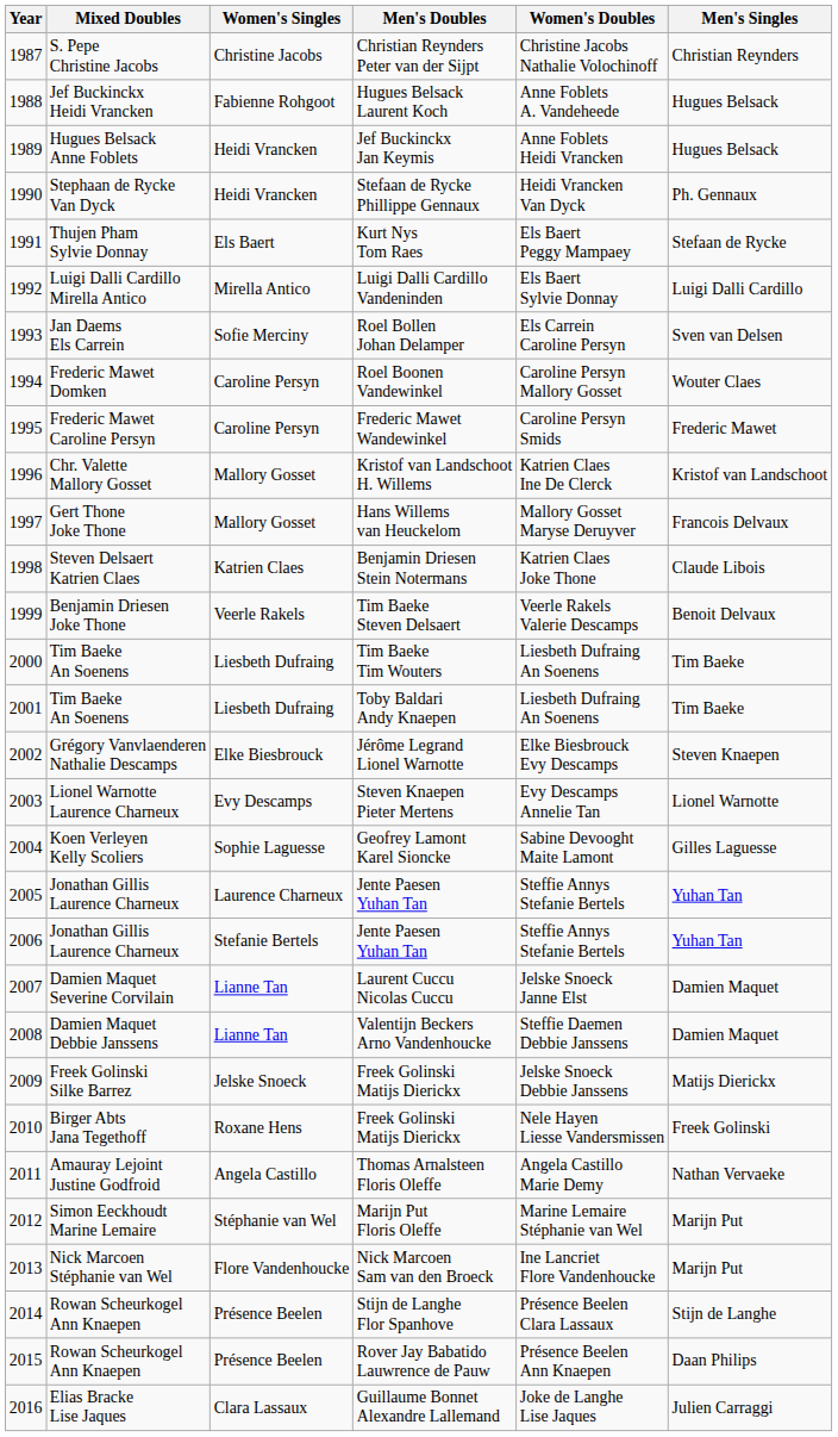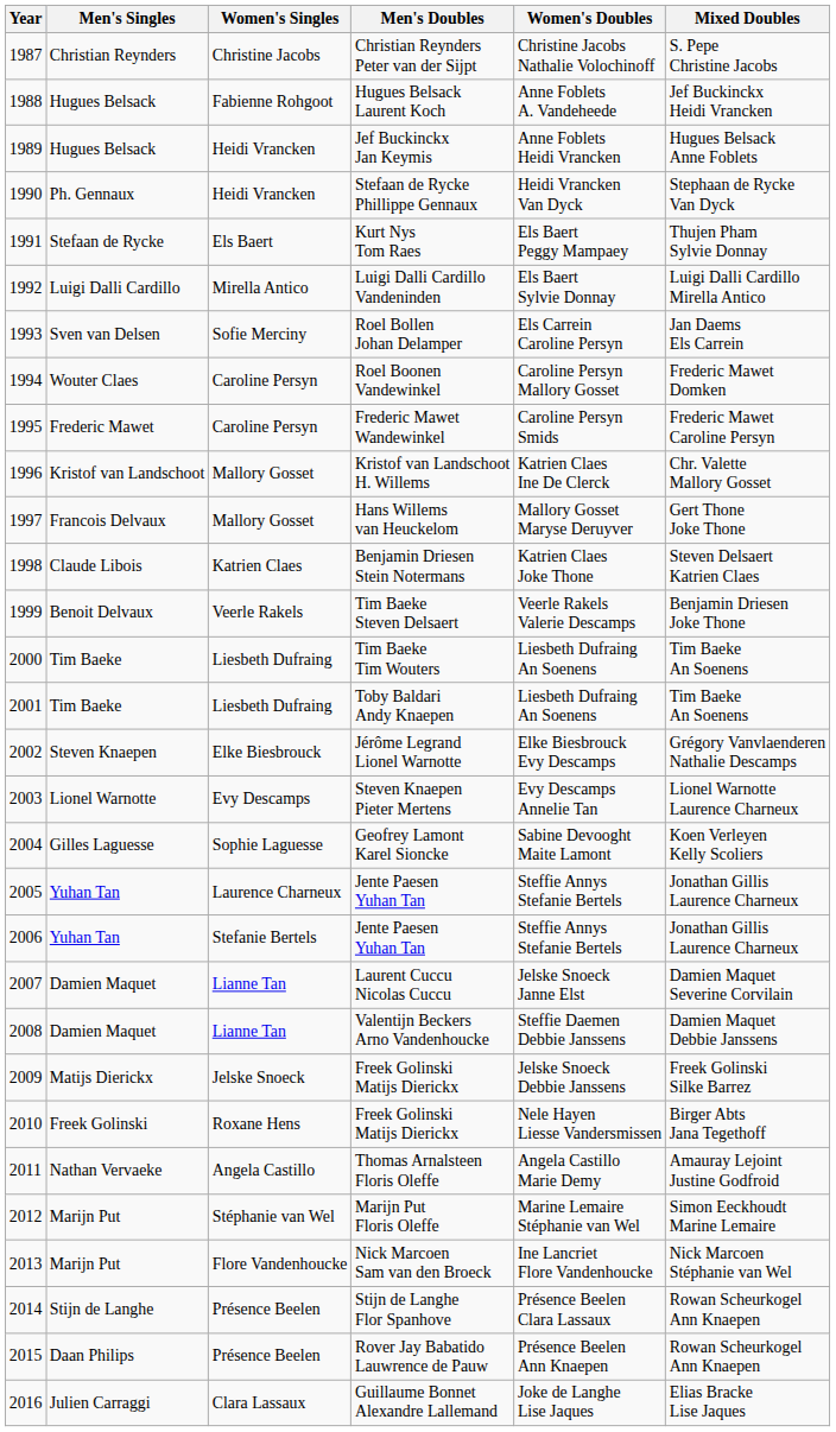 <table class=wikitable style="font-size:90%;">
 <tr style="background-color:#ABCDEF">
 <th>Year</th>
-<th>Mixed Doubles</th>
+<th>Men's Singles</th>
 <th>Women's Singles</th>
 <th>Men's Doubles</th>
 <th>Women's Doubles</th>
-<th>Men's Singles</th>
+<th>Mixed Doubles</th>
 </tr>
 <tr>
 <td>1987</td>
-<td>S. Pepe <br> Christine Jacobs</td>
+<td>Christian Reynders</td>
 <td>Christine Jacobs</td>
 <td>Christian Reynders <br> Peter van der Sijpt</td>
 <td>Christine Jacobs <br> Nathalie Volochinoff</td>
-<td>Christian Reynders</td>
+<td>S. Pepe <br> Christine Jacobs</td>
 </tr>
 <tr>
 <td>1988</td>
-<td>Jef Buckinckx <br> Heidi Vrancken</td>
+<td>Hugues Belsack</td>
 <td>Fabienne Rohgoot</td>
 <td>Hugues Belsack <br> Laurent Koch</td>
 <td>Anne Foblets <br> A. Vandeheede</td>
-<td>Hugues Belsack</td>
+<td>Jef Buckinckx <br> Heidi Vrancken</td>
 </tr>
 <tr>
 <td>1989</td>
-<td>Hugues Belsack <br> Anne Foblets</td>
+<td>Hugues Belsack</td>
 <td>Heidi Vrancken</td>
 <td>Jef Buckinckx <br> Jan Keymis</td>
 <td>Anne Foblets <br> Heidi Vrancken</td>
-<td>Hugues Belsack</td>
+<td>Hugues Belsack <br> Anne Foblets</td>
 </tr>
 <tr>
 <td>1990</td>
-<td>Stephaan de Rycke <br> Van Dyck</td>
+<td>Ph. Gennaux</td>
 <td>Heidi Vrancken</td>
 <td>Stefaan de Rycke <br> Phillippe Gennaux</td>
 <td>Heidi Vrancken <br> Van Dyck</td>
-<td>Ph. Gennaux</td>
+<td>Stephaan de Rycke <br> Van Dyck</td>
 </tr>
 <tr>
 <td>1991</td>
-<td>Thujen Pham <br> Sylvie Donnay</td>
+<td>Stefaan de Rycke</td>
 <td>Els Baert</td>
 <td>Kurt Nys <br> Tom Raes</td>
 <td>Els Baert <br> Peggy Mampaey</td>
-<td>Stefaan de Rycke</td>
+<td>Thujen Pham <br> Sylvie Donnay</td>
 </tr>
 <tr>
 <td>1992</td>
-<td>Luigi Dalli Cardillo <br> Mirella Antico</td>
+<td>Luigi Dalli Cardillo</td>
 <td>Mirella Antico</td>
 <td>Luigi Dalli Cardillo <br> Vandeninden</td>
 <td>Els Baert <br> Sylvie Donnay</td>
-<td>Luigi Dalli Cardillo</td>
+<td>Luigi Dalli Cardillo <br> Mirella Antico</td>
 </tr>
 <tr>
 <td>1993</td>
-<td>Jan Daems <br> Els Carrein</td>
+<td>Sven van Delsen</td>
 <td>Sofie Merciny</td>
 <td>Roel Bollen <br> Johan Delamper</td>
 <td>Els Carrein <br> Caroline Persyn</td>
-<td>Sven van Delsen</td>
+<td>Jan Daems <br> Els Carrein</td>
 </tr>
 <tr>
 <td>1994</td>
-<td>Frederic Mawet <br> Domken</td>
+<td>Wouter Claes</td>
 <td>Caroline Persyn</td>
 <td>Roel Boonen <br> Vandewinkel</td>
 <td>Caroline Persyn <br> Mallory Gosset</td>
-<td>Wouter Claes</td>
+<td>Frederic Mawet <br> Domken</td>
 </tr>
 <tr>
 <td>1995</td>
-<td>Frederic Mawet <br> Caroline Persyn</td>
+<td>Frederic Mawet</td>
 <td>Caroline Persyn</td>
 <td>Frederic Mawet <br> Wandewinkel</td>
 <td>Caroline Persyn <br> Smids</td>
-<td>Frederic Mawet</td>
+<td>Frederic Mawet <br> Caroline Persyn</td>
 </tr>
 <tr>
 <td>1996</td>
-<td>Chr. Valette <br> Mallory Gosset</td>
+<td>Kristof van Landschoot</td>
 <td>Mallory Gosset</td>
 <td>Kristof van Landschoot <br> H. Willems</td>
 <td>Katrien Claes <br> Ine De Clerck</td>
-<td>Kristof van Landschoot</td>
+<td>Chr. Valette <br> Mallory Gosset</td>
 </tr>
 <tr>
 <td>1997</td>
-<td>Gert Thone <br> Joke Thone</td>
+<td>Francois Delvaux</td>
 <td>Mallory Gosset</td>
 <td>Hans Willems <br> van Heuckelom</td>
 <td>Mallory Gosset <br> Maryse Deruyver</td>
-<td>Francois Delvaux</td>
+<td>Gert Thone <br> Joke Thone</td>
 </tr>
 <tr>
 <td>1998</td>
-<td>Steven Delsaert <br> Katrien Claes</td>
+<td>Claude Libois</td>
 <td>Katrien Claes</td>
 <td>Benjamin Driesen <br> Stein Notermans</td>
 <td>Katrien Claes <br> Joke Thone</td>
-<td>Claude Libois</td>
+<td>Steven Delsaert <br> Katrien Claes</td>
 </tr>
 <tr>
 <td>1999</td>
-<td>Benjamin Driesen <br> Joke Thone</td>
+<td>Benoit Delvaux</td>
 <td>Veerle Rakels</td>
 <td>Tim Baeke <br> Steven Delsaert</td>
 <td>Veerle Rakels <br> Valerie Descamps</td>
-<td>Benoit Delvaux</td>
+<td>Benjamin Driesen <br> Joke Thone</td>
 </tr>
 <tr>
 <td>2000</td>
-<td>Tim Baeke <br> An Soenens</td>
+<td>Tim Baeke</td>
 <td>Liesbeth Dufraing</td>
 <td>Tim Baeke <br> Tim Wouters</td>
 <td>Liesbeth Dufraing <br> An Soenens</td>
-<td>Tim Baeke</td>
+<td>Tim Baeke <br> An Soenens</td>
 </tr>
 <tr>
 <td>2001</td>
-<td>Tim Baeke <br> An Soenens</td>
+<td>Tim Baeke</td>
 <td>Liesbeth Dufraing</td>
 <td>Toby Baldari <br> Andy Knaepen</td>
 <td>Liesbeth Dufraing <br> An Soenens</td>
-<td>Tim Baeke</td>
+<td>Tim Baeke <br> An Soenens</td>
 </tr>
 <tr>
 <td>2002</td>
-<td>Grégory Vanvlaenderen <br> Nathalie Descamps</td>
+<td>Steven Knaepen</td>
 <td>Elke Biesbrouck</td>
 <td>Jérôme Legrand <br> Lionel Warnotte</td>
 <td>Elke Biesbrouck <br> Evy Descamps</td>
-<td>Steven Knaepen</td>
+<td>Grégory Vanvlaenderen <br> Nathalie Descamps</td>
 </tr>
 <tr>
 <td>2003</td>
-<td>Lionel Warnotte <br> Laurence Charneux</td>
+<td>Lionel Warnotte</td>
 <td>Evy Descamps</td>
 <td>Steven Knaepen <br> Pieter Mertens</td>
 <td>Evy Descamps <br> Annelie Tan</td>
-<td>Lionel Warnotte</td>
+<td>Lionel Warnotte <br> Laurence Charneux</td>
 </tr>
 <tr>
 <td>2004</td>
-<td>Koen Verleyen <br> Kelly Scoliers</td>
+<td>Gilles Laguesse</td>
 <td>Sophie Laguesse</td>
 <td>Geofrey Lamont <br> Karel Sioncke</td>
 <td>Sabine Devooght <br> Maite Lamont</td>
-<td>Gilles Laguesse</td>
+<td>Koen Verleyen <br> Kelly Scoliers</td>
 </tr>
 <tr>
 <td>2005</td>
-<td>Jonathan Gillis <br> Laurence Charneux</td>
+<td><a href='#'>Yuhan Tan</a></td>
 <td>Laurence Charneux</td>
 <td>Jente Paesen <br> <a href='#'>Yuhan Tan</a></td>
 <td>Steffie Annys <br> Stefanie Bertels</td>
-<td><a href='#'>Yuhan Tan</a></td>
+<td>Jonathan Gillis <br> Laurence Charneux</td>
 </tr>
 <tr>
 <td>2006</td>
-<td>Jonathan Gillis <br> Laurence Charneux</td>
+<td><a href='#'>Yuhan Tan</a></td>
 <td>Stefanie Bertels</td>
 <td>Jente Paesen <br> <a href='#'>Yuhan Tan</a></td>
 <td>Steffie Annys <br> Stefanie Bertels</td>
-<td><a href='#'>Yuhan Tan</a></td>
+<td>Jonathan Gillis <br> Laurence Charneux</td>
 </tr>
 <tr>
 <td>2007</td>
-<td>Damien Maquet <br> Severine Corvilain</td>
+<td>Damien Maquet</td>
 <td><a href='#'>Lianne Tan</a></td>
 <td>Laurent Cuccu <br> Nicolas Cuccu</td>
 <td>Jelske Snoeck <br> Janne Elst</td>
-<td>Damien Maquet</td>
+<td>Damien Maquet <br> Severine Corvilain</td>
 </tr>
 <tr>
 <td>2008</td>
-<td>Damien Maquet <br> Debbie Janssens</td>
+<td>Damien Maquet</td>
 <td><a href='#'>Lianne Tan</a></td>
 <td>Valentijn Beckers <br> Arno Vandenhoucke</td>
 <td>Steffie Daemen <br> Debbie Janssens</td>
-<td>Damien Maquet</td>
+<td>Damien Maquet <br> Debbie Janssens</td>
 </tr>
 <tr>
 <td>2009</td>
-<td>Freek Golinski <br> Silke Barrez</td>
+<td>Matijs Dierickx</td>
 <td>Jelske Snoeck</td>
 <td>Freek Golinski <br> Matijs Dierickx</td>
 <td>Jelske Snoeck <br> Debbie Janssens</td>
-<td>Matijs Dierickx</td>
+<td>Freek Golinski <br> Silke Barrez</td>
 </tr>
 <tr>
 <td>2010</td>
-<td>Birger Abts <br> Jana Tegethoff</td>
+<td>Freek Golinski</td>
 <td>Roxane Hens</td>
 <td>Freek Golinski <br> Matijs Dierickx</td>
 <td>Nele Hayen <br> Liesse Vandersmissen</td>
-<td>Freek Golinski</td>
+<td>Birger Abts <br> Jana Tegethoff</td>
 </tr>
 <tr>
 <td>2011</td>
-<td>Amauray Lejoint <br> Justine Godfroid</td>
+<td>Nathan Vervaeke</td>
 <td>Angela Castillo</td>
 <td>Thomas Arnalsteen <br> Floris Oleffe</td>
 <td>Angela Castillo <br> Marie Demy</td>
-<td>Nathan Vervaeke</td>
+<td>Amauray Lejoint <br> Justine Godfroid</td>
 </tr>
 <tr>
 <td>2012</td>
-<td>Simon Eeckhoudt <br> Marine Lemaire</td>
+<td>Marijn Put</td>
 <td>Stéphanie van Wel</td>
 <td>Marijn Put <br> Floris Oleffe</td>
 <td>Marine Lemaire <br> Stéphanie van Wel</td>
-<td>Marijn Put</td>
+<td>Simon Eeckhoudt <br> Marine Lemaire</td>
 </tr>
 <tr>
 <td>2013</td>
-<td>Nick Marcoen <br> Stéphanie van Wel</td>
+<td>Marijn Put</td>
 <td>Flore Vandenhoucke</td>
 <td>Nick Marcoen <br> Sam van den Broeck</td>
 <td>Ine Lancriet <br> Flore Vandenhoucke</td>
-<td>Marijn Put</td>
+<td>Nick Marcoen <br> Stéphanie van Wel</td>
 </tr>
 <tr>
 <td>2014</td>
-<td>Rowan Scheurkogel <br> Ann Knaepen</td>
+<td>Stijn de Langhe</td>
 <td>Présence Beelen</td>
 <td>Stijn de Langhe <br> Flor Spanhove</td>
 <td>Présence Beelen <br> Clara Lassaux</td>
-<td>Stijn de Langhe</td>
+<td>Rowan Scheurkogel <br> Ann Knaepen</td>
 </tr>
 <tr>
 <td>2015</td>
-<td>Rowan Scheurkogel <br> Ann Knaepen</td>
+<td>Daan Philips</td>
 <td>Présence Beelen</td>
 <td>Rover Jay Babatido <br> Lauwrence de Pauw</td>
 <td>Présence Beelen <br> Ann Knaepen</td>
-<td>Daan Philips</td>
+<td>Rowan Scheurkogel <br> Ann Knaepen</td>
 </tr>
 <tr>
 <td>2016</td>
-<td>Elias Bracke <br> Lise Jaques</td>
+<td>Julien Carraggi</td>
 <td>Clara Lassaux</td>
 <td>Guillaume Bonnet <br> Alexandre Lallemand</td>
 <td>Joke de Langhe <br> Lise Jaques</td>
-<td>Julien Carraggi</td>
+<td>Elias Bracke <br> Lise Jaques</td>
 </tr>
 </table>
